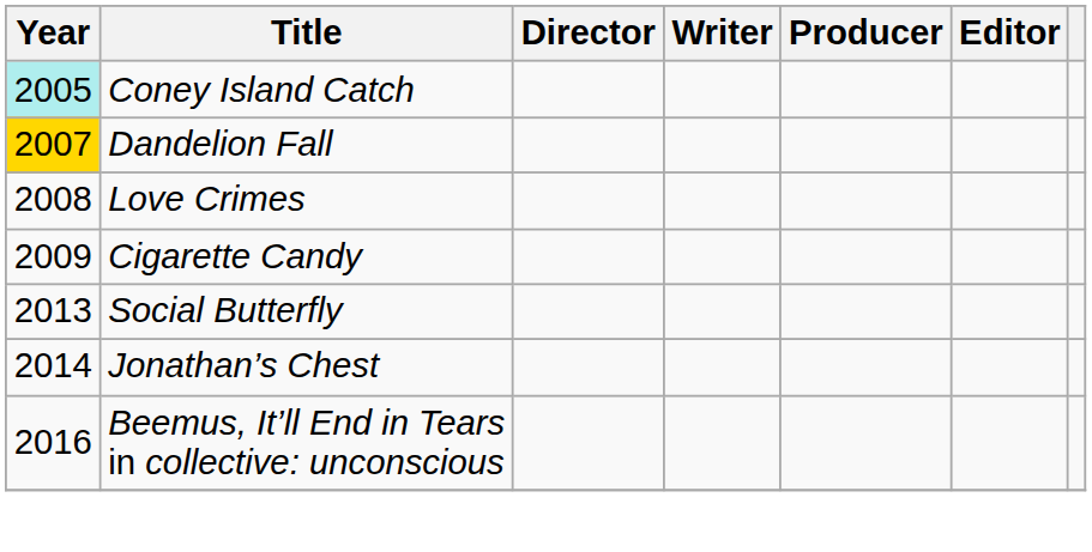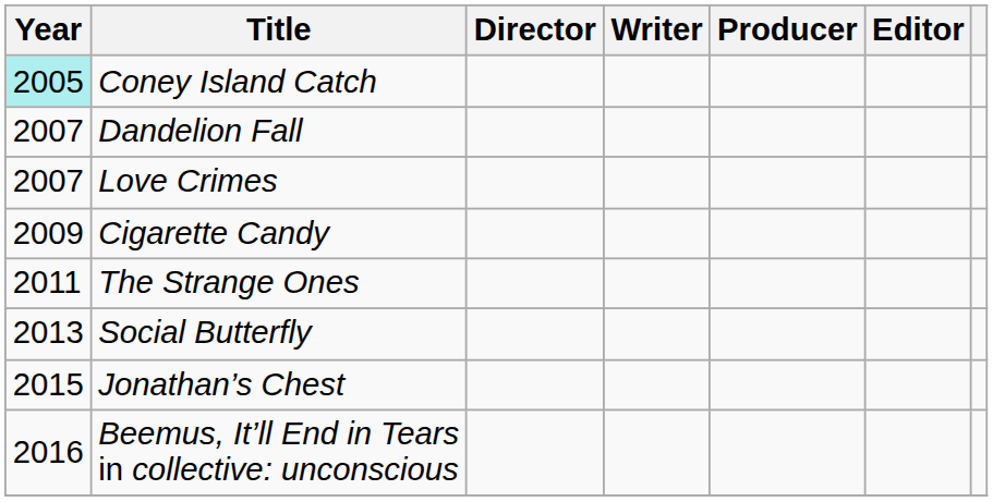 <table class="wikitable">
 <tr>
 <th>Year</th>
 <th>Title</th>
 <th>Director</th>
 <th>Writer</th>
 <th>Producer</th>
 <th>Editor</th>
 <th></th>
 </tr>
 <tr>
 <td style="background: paleturquoise;">2005</td>
 <td><em>Coney Island Catch</em></td>
 <td></td>
 <td></td>
 <td></td>
 <td></td>
 <td></td>
 </tr>
 <tr>
-<td style="background: gold;">2007</td>
+<td>2007</td>
 <td><em>Dandelion Fall</em></td>
 <td></td>
 <td></td>
 <td></td>
 <td></td>
 <td></td>
 </tr>
 <tr>
-<td>2008</td>
+<td>2007</td>
 <td><em>Love Crimes</em></td>
 <td></td>
 <td></td>
 <td></td>
 <td></td>
 <td></td>
 </tr>
 <tr>
 <td>2009</td>
 <td><em>Cigarette Candy</em></td>
 <td></td>
 <td></td>
 <td></td>
 <td></td>
 <td></td>
 </tr>
 <tr>
+<td>2011</td>
+<td><em>The Strange Ones</em></td>
+<td></td>
+<td></td>
+<td></td>
+<td></td>
+<td></td>
+</tr>
+<tr>
 <td>2013</td>
 <td><em>Social Butterfly</em></td>
 <td></td>
 <td></td>
 <td></td>
 <td></td>
 <td></td>
 </tr>
 <tr>
-<td>2014</td>
+<td>2015</td>
 <td><em>Jonathan’s Chest</em></td>
 <td></td>
 <td></td>
 <td></td>
 <td></td>
 <td></td>
 </tr>
 <tr>
 <td>2016</td>
 <td><em>Beemus, It’ll End in Tears</em><br>in <em>collective: unconscious</em></td>
 <td></td>
 <td></td>
 <td></td>
 <td></td>
 <td></td>
 </tr>
 <tr>
 </tr>
 </table>
